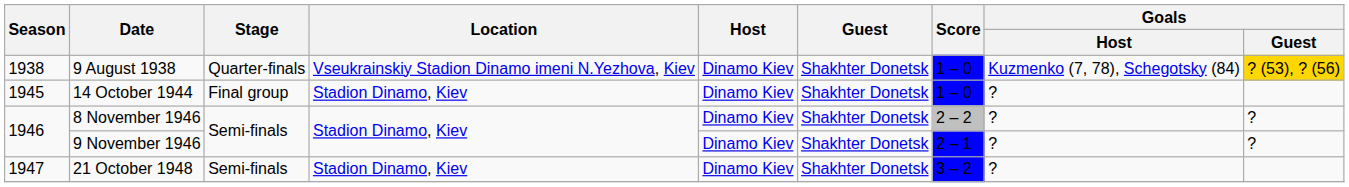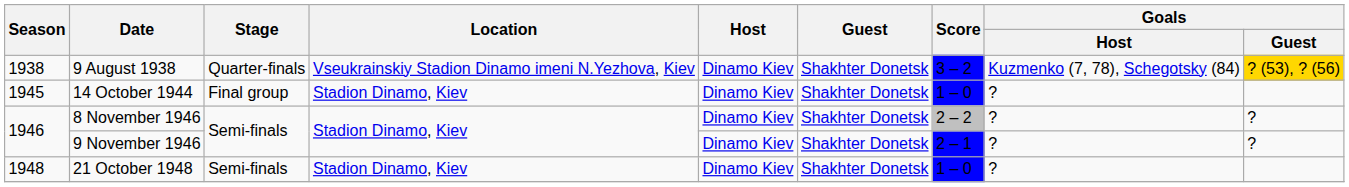 <table class="wikitable collapsible autocollapse" style="text-align:left; font-size:85%">
 <tr>
 <th rowspan=2>Season</th>
 <th rowspan=2>Date</th>
 <th rowspan=2>Stage</th>
 <th rowspan=2>Location</th>
 <th rowspan=2>Host</th>
 <th rowspan=2>Guest</th>
 <th rowspan=2>Score</th>
 <th colspan=2>Goals</th>
 </tr>
 <tr>
 <th>Host</th>
 <th>Guest</th>
 </tr>
 <tr>
 <td>1938</td>
 <td>9 August 1938</td>
 <td>Quarter-finals</td>
 <td><a href='#'>Vseukrainskiy Stadion Dinamo imeni N.Yezhova</a>, <a href='#'>Kiev</a></td>
 <td><a href='#'>Dinamo Kiev</a></td>
 <td><a href='#'>Shakhter Donetsk</a></td>
-<td bgcolor=#0000ff><span>1 – 0</span></td>
+<td bgcolor=#0000ff><span>3 – 2</span></td>
 <td><a href='#'>Kuzmenko</a> (7, 78), <a href='#'>Schegotsky</a> (84)</td>
 <td style="background: gold;">? (53), ? (56)</td>
 </tr>
 <tr>
 <td>1945</td>
 <td>14 October 1944</td>
 <td>Final group</td>
 <td><a href='#'>Stadion Dinamo</a>, <a href='#'>Kiev</a></td>
 <td><a href='#'>Dinamo Kiev</a></td>
 <td><a href='#'>Shakhter Donetsk</a></td>
 <td bgcolor=#0000ff><span>1 – 0</span></td>
 <td>?</td>
 <td></td>
 </tr>
 <tr>
 <td rowspan=2>1946</td>
 <td>8 November 1946</td>
 <td rowspan=2>Semi-finals</td>
 <td rowspan=2><a href='#'>Stadion Dinamo</a>, <a href='#'>Kiev</a></td>
 <td><a href='#'>Dinamo Kiev</a></td>
 <td><a href='#'>Shakhter Donetsk</a></td>
 <td bgcolor=silver><span>2 – 2</span></td>
 <td>?</td>
 <td>?</td>
 </tr>
 <tr>
 <td>9 November 1946</td>
 <td><a href='#'>Dinamo Kiev</a></td>
 <td><a href='#'>Shakhter Donetsk</a></td>
 <td bgcolor=#0000ff><span>2 – 1</span></td>
 <td>?</td>
 <td>?</td>
 </tr>
 <tr>
-<td>1947</td>
+<td>1948</td>
 <td>21 October 1948</td>
 <td>Semi-finals</td>
 <td><a href='#'>Stadion Dinamo</a>, <a href='#'>Kiev</a></td>
 <td><a href='#'>Dinamo Kiev</a></td>
 <td><a href='#'>Shakhter Donetsk</a></td>
-<td bgcolor=#0000ff><span>3 – 2</span></td>
+<td bgcolor=#0000ff><span>1 – 0</span></td>
 <td>?</td>
 <td></td>
 </tr>
 <tr>
 </tr>
 </table>
